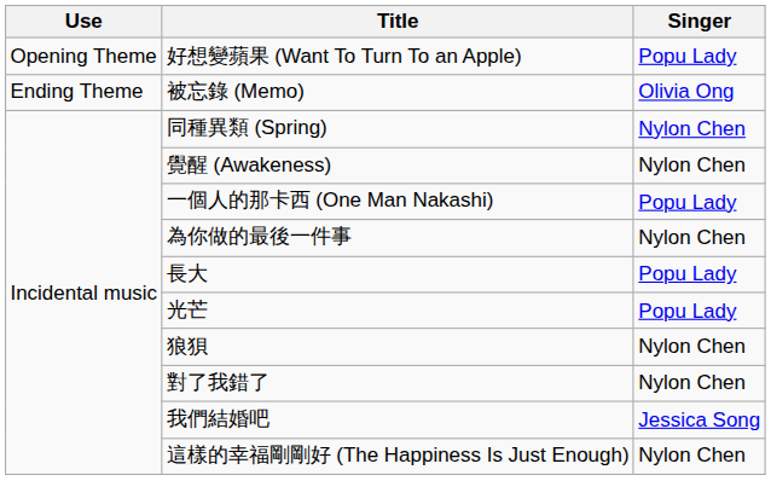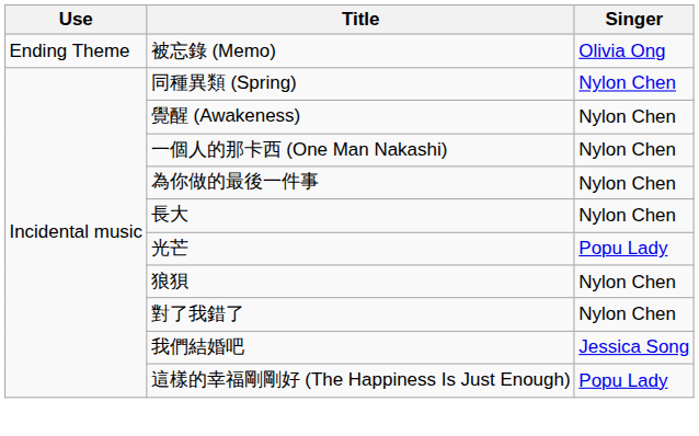 <table class="wikitable">
 <tr>
 <th>Use</th>
 <th>Title</th>
 <th>Singer</th>
-</tr>
-<tr>
-<td>Opening Theme</td>
-<td>好想變蘋果 (Want To Turn To an Apple)</td>
-<td><a href='#'>Popu Lady</a></td>
 </tr>
 <tr>
 <td>Ending Theme</td>
 <td>被忘錄 (Memo)</td>
 <td><a href='#'>Olivia Ong</a></td>
 </tr>
 <tr>
 <td rowspan="10">Incidental music</td>
 <td>同種異類 (Spring)</td>
 <td><a href='#'>Nylon Chen</a></td>
 </tr>
 <tr>
 <td>覺醒 (Awakeness)</td>
 <td>Nylon Chen</td>
 </tr>
 <tr>
 <td>一個人的那卡西 (One Man Nakashi)</td>
-<td><a href='#'>Popu Lady</a></td>
+<td>Nylon Chen</td>
 </tr>
 <tr>
 <td>為你做的最後一件事</td>
 <td>Nylon Chen</td>
 </tr>
 <tr>
 <td>長大</td>
-<td><a href='#'>Popu Lady</a></td>
+<td>Nylon Chen</td>
 </tr>
 <tr>
 <td>光芒</td>
 <td><a href='#'>Popu Lady</a></td>
 </tr>
 <tr>
 <td>狼狽</td>
 <td>Nylon Chen</td>
 </tr>
 <tr>
 <td>對了我錯了</td>
 <td>Nylon Chen</td>
 </tr>
 <tr>
 <td>我們結婚吧</td>
 <td><a href='#'>Jessica Song</a></td>
 </tr>
 <tr>
 <td>這樣的幸福剛剛好 (The Happiness Is Just Enough)</td>
-<td>Nylon Chen</td>
+<td><a href='#'>Popu Lady</a></td>
 </tr>
 </table>
